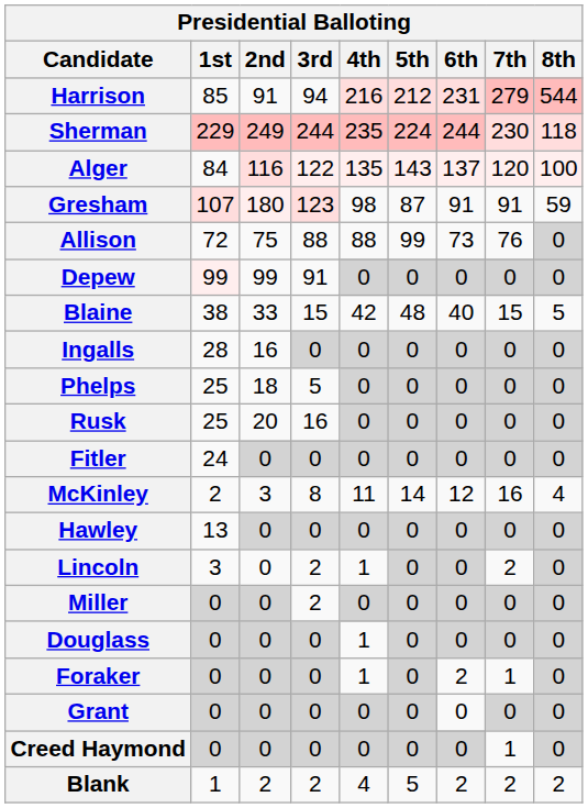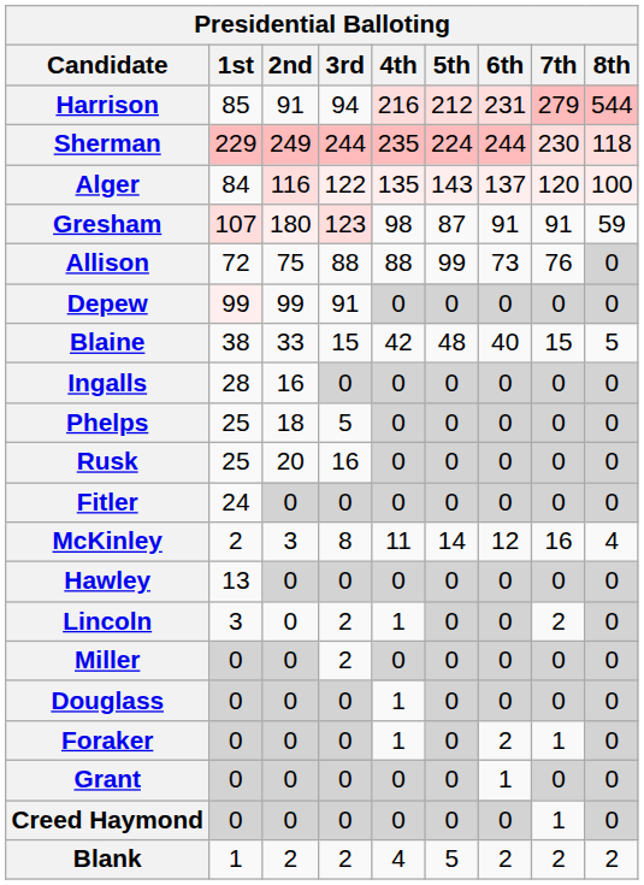 <table class="wikitable sortable" style="text-align:center">
 <tr>
 <th colspan="9"><strong>Presidential Balloting</strong></th>
 </tr>
 <tr>
 <th>Candidate</th>
 <th>1st</th>
 <th>2nd</th>
 <th>3rd</th>
 <th>4th</th>
 <th>5th</th>
 <th>6th</th>
 <th>7th</th>
 <th>8th</th>
 </tr>
 <tr>
 <th><a href='#'>Harrison</a></th>
 <td>85</td>
 <td>91</td>
 <td>94</td>
 <td style="background:#fdd;">216</td>
 <td style="background:#fdd;">212</td>
 <td style="background:#fdd;">231</td>
 <td style="background:#fbb;">279</td>
 <td style="background:#fbb;">544</td>
 </tr>
 <tr>
 <th><a href='#'>Sherman</a></th>
 <td style="background:#fbb;">229</td>
 <td style="background:#fbb;">249</td>
 <td style="background:#fbb;">244</td>
 <td style="background:#fbb;">235</td>
 <td style="background:#fbb;">224</td>
 <td style="background:#fbb;">244</td>
 <td style="background:#fdd;">230</td>
 <td style="background:#fdd;">118</td>
 </tr>
 <tr>
 <th><a href='#'>Alger</a></th>
 <td>84</td>
 <td style="background:#fdd;">116</td>
 <td style="background:#fee;">122</td>
 <td style="background:#fee;">135</td>
 <td style="background:#fee;">143</td>
 <td style="background:#fee;">137</td>
 <td style="background:#fee;">120</td>
 <td style="background:#fee;">100</td>
 </tr>
 <tr>
 <th><a href='#'>Gresham</a></th>
 <td style="background:#fdd;">107</td>
 <td style="background:#fee;">180</td>
 <td style="background:#fdd;">123</td>
 <td>98</td>
 <td>87</td>
 <td>91</td>
 <td>91</td>
 <td>59</td>
 </tr>
 <tr>
 <th><a href='#'>Allison</a></th>
 <td>72</td>
 <td>75</td>
 <td>88</td>
 <td>88</td>
 <td>99</td>
 <td>73</td>
 <td>76</td>
 <td style="background:#d3d3d3">0</td>
 </tr>
 <tr>
 <th><a href='#'>Depew</a></th>
 <td style="background:#fee;">99</td>
 <td>99</td>
 <td>91</td>
 <td style="background:#d3d3d3">0</td>
 <td style="background:#d3d3d3">0</td>
 <td style="background:#d3d3d3">0</td>
 <td style="background:#d3d3d3">0</td>
 <td style="background:#d3d3d3">0</td>
 </tr>
 <tr>
 <th><a href='#'>Blaine</a></th>
 <td>38</td>
 <td>33</td>
 <td>15</td>
 <td>42</td>
 <td>48</td>
 <td>40</td>
 <td>15</td>
 <td>5</td>
 </tr>
 <tr>
 <th><a href='#'>Ingalls</a></th>
 <td>28</td>
 <td>16</td>
 <td style="background:#d3d3d3">0</td>
 <td style="background:#d3d3d3">0</td>
 <td style="background:#d3d3d3">0</td>
 <td style="background:#d3d3d3">0</td>
 <td style="background:#d3d3d3">0</td>
 <td style="background:#d3d3d3">0</td>
 </tr>
 <tr>
 <th><a href='#'>Phelps</a></th>
 <td>25</td>
 <td>18</td>
 <td>5</td>
 <td style="background:#d3d3d3">0</td>
 <td style="background:#d3d3d3">0</td>
 <td style="background:#d3d3d3">0</td>
 <td style="background:#d3d3d3">0</td>
 <td style="background:#d3d3d3">0</td>
 </tr>
 <tr>
 <th><a href='#'>Rusk</a></th>
 <td>25</td>
 <td>20</td>
 <td>16</td>
 <td style="background:#d3d3d3">0</td>
 <td style="background:#d3d3d3">0</td>
 <td style="background:#d3d3d3">0</td>
 <td style="background:#d3d3d3">0</td>
 <td style="background:#d3d3d3">0</td>
 </tr>
 <tr>
 <th><a href='#'>Fitler</a></th>
 <td>24</td>
 <td style="background:#d3d3d3">0</td>
 <td style="background:#d3d3d3">0</td>
 <td style="background:#d3d3d3">0</td>
 <td style="background:#d3d3d3">0</td>
 <td style="background:#d3d3d3">0</td>
 <td style="background:#d3d3d3">0</td>
 <td style="background:#d3d3d3">0</td>
 </tr>
 <tr>
 <th><a href='#'>McKinley</a></th>
 <td>2</td>
 <td>3</td>
 <td>8</td>
 <td>11</td>
 <td>14</td>
 <td>12</td>
 <td>16</td>
 <td>4</td>
 </tr>
 <tr>
 <th><a href='#'>Hawley</a></th>
 <td>13</td>
 <td style="background:#d3d3d3">0</td>
 <td style="background:#d3d3d3">0</td>
 <td style="background:#d3d3d3">0</td>
 <td style="background:#d3d3d3">0</td>
 <td style="background:#d3d3d3">0</td>
 <td style="background:#d3d3d3">0</td>
 <td style="background:#d3d3d3">0</td>
 </tr>
 <tr>
 <th><a href='#'>Lincoln</a></th>
 <td>3</td>
 <td>0</td>
 <td>2</td>
 <td>1</td>
 <td style="background:#d3d3d3">0</td>
 <td style="background:#d3d3d3">0</td>
 <td>2</td>
 <td style="background:#d3d3d3">0</td>
 </tr>
 <tr>
 <th><a href='#'>Miller</a></th>
 <td style="background:#d3d3d3">0</td>
 <td style="background:#d3d3d3">0</td>
 <td>2</td>
 <td style="background:#d3d3d3">0</td>
 <td style="background:#d3d3d3">0</td>
 <td style="background:#d3d3d3">0</td>
 <td style="background:#d3d3d3">0</td>
 <td style="background:#d3d3d3">0</td>
 </tr>
 <tr>
 <th><a href='#'>Douglass</a></th>
 <td style="background:#d3d3d3">0</td>
 <td style="background:#d3d3d3">0</td>
 <td style="background:#d3d3d3">0</td>
 <td>1</td>
 <td style="background:#d3d3d3">0</td>
 <td style="background:#d3d3d3">0</td>
 <td style="background:#d3d3d3">0</td>
 <td style="background:#d3d3d3">0</td>
 </tr>
 <tr>
 <th><a href='#'>Foraker</a></th>
 <td style="background:#d3d3d3">0</td>
 <td style="background:#d3d3d3">0</td>
 <td style="background:#d3d3d3">0</td>
 <td>1</td>
 <td style="background:#d3d3d3">0</td>
 <td>2</td>
 <td>1</td>
 <td style="background:#d3d3d3">0</td>
 </tr>
 <tr>
 <th><a href='#'>Grant</a></th>
 <td style="background:#d3d3d3">0</td>
 <td style="background:#d3d3d3">0</td>
 <td style="background:#d3d3d3">0</td>
 <td style="background:#d3d3d3">0</td>
 <td style="background:#d3d3d3">0</td>
-<td>0</td>
+<td>1</td>
 <td style="background:#d3d3d3">0</td>
 <td style="background:#d3d3d3">0</td>
 </tr>
 <tr>
 <th>Creed Haymond</th>
 <td style="background:#d3d3d3">0</td>
 <td style="background:#d3d3d3">0</td>
 <td style="background:#d3d3d3">0</td>
 <td style="background:#d3d3d3">0</td>
 <td style="background:#d3d3d3">0</td>
 <td style="background:#d3d3d3">0</td>
 <td>1</td>
 <td style="background:#d3d3d3">0</td>
 </tr>
 <tr>
 <th>Blank</th>
 <td>1</td>
 <td>2</td>
 <td>2</td>
 <td>4</td>
 <td>5</td>
 <td>2</td>
 <td>2</td>
 <td>2</td>
 </tr>
 </table>
